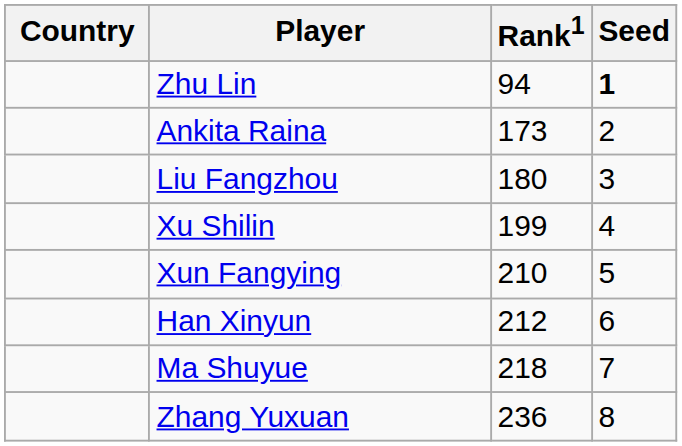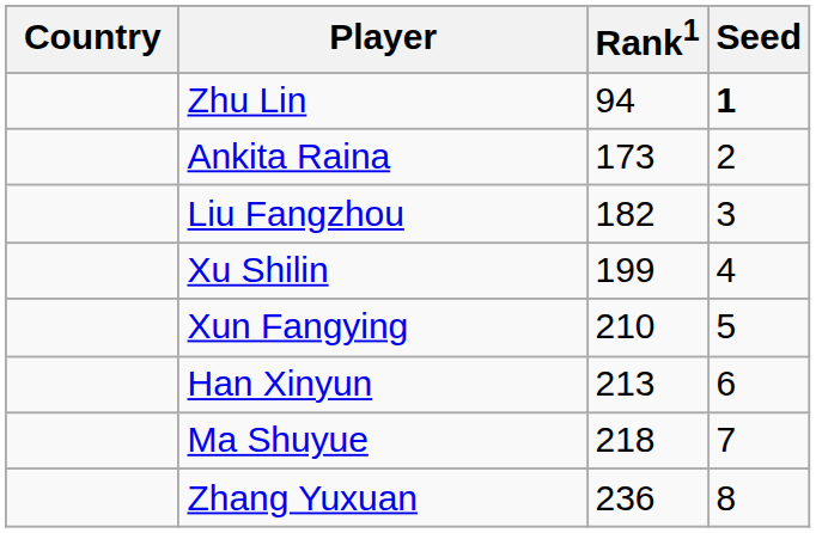 <table class="sortable wikitable">
 <tr>
 <th width="70">Country</th>
 <th width="175">Player</th>
 <th>Rank<sup>1</sup></th>
 <th>Seed</th>
 </tr>
 <tr>
 <td></td>
 <td><a href='#'>Zhu Lin</a></td>
 <td>94</td>
 <td><strong>1</strong></td>
 </tr>
 <tr>
 <td></td>
 <td><a href='#'>Ankita Raina</a></td>
 <td>173</td>
 <td>2</td>
 </tr>
 <tr>
 <td></td>
 <td><a href='#'>Liu Fangzhou</a></td>
-<td>180</td>
+<td>182</td>
 <td>3</td>
 </tr>
 <tr>
 <td></td>
 <td><a href='#'>Xu Shilin</a></td>
 <td>199</td>
 <td>4</td>
 </tr>
 <tr>
 <td></td>
 <td><a href='#'>Xun Fangying</a></td>
 <td>210</td>
 <td>5</td>
 </tr>
 <tr>
 <td></td>
 <td><a href='#'>Han Xinyun</a></td>
-<td>212</td>
+<td>213</td>
 <td>6</td>
 </tr>
 <tr>
 <td></td>
 <td><a href='#'>Ma Shuyue</a></td>
 <td>218</td>
 <td>7</td>
 </tr>
 <tr>
 <td></td>
 <td><a href='#'>Zhang Yuxuan</a></td>
 <td>236</td>
 <td>8</td>
 </tr>
 </table>
